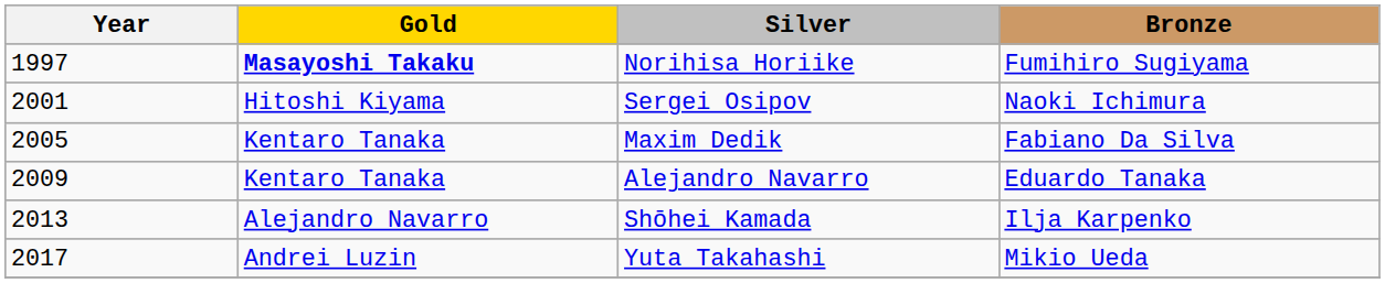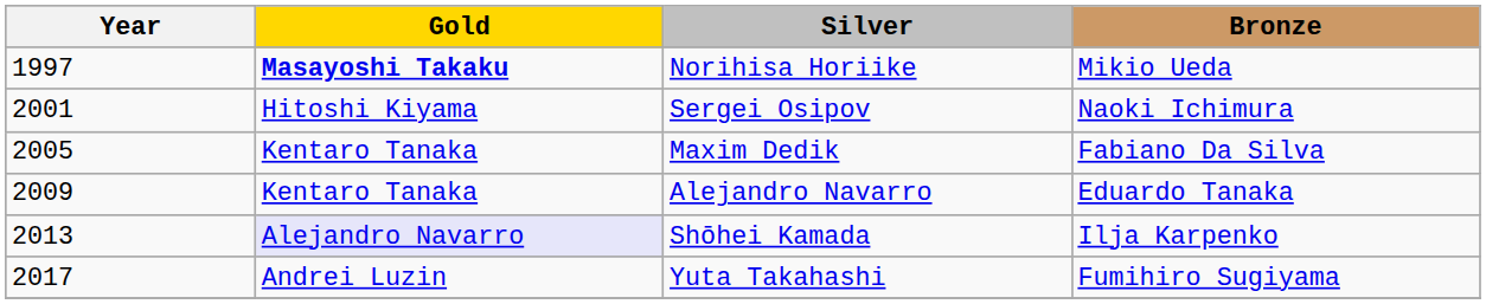 <table class="wikitable">
 <tr align=center>
 <th width="120">Year</th>
 <td width="200" bgcolor="gold"><strong>Gold</strong></td>
 <td width="200" bgcolor="silver"><strong>Silver</strong></td>
 <td width="200" bgcolor="CC9966"><strong>Bronze</strong></td>
 </tr>
 <tr>
 <td>1997</td>
 <td><strong> <a href='#'>Masayoshi Takaku</a></strong></td>
 <td> <a href='#'>Norihisa Horiike</a></td>
-<td> <a href='#'>Fumihiro Sugiyama</a></td>
+<td> <a href='#'>Mikio Ueda</a></td>
 </tr>
 <tr>
 <td>2001</td>
 <td> <a href='#'>Hitoshi Kiyama</a></td>
 <td> <a href='#'>Sergei Osipov</a></td>
 <td> <a href='#'>Naoki Ichimura</a></td>
 </tr>
 <tr>
 <td>2005</td>
 <td> <a href='#'>Kentaro Tanaka</a></td>
 <td> <a href='#'>Maxim Dedik</a></td>
 <td> <a href='#'>Fabiano Da Silva</a></td>
 </tr>
 <tr>
 <td>2009</td>
 <td> <a href='#'>Kentaro Tanaka</a></td>
 <td> <a href='#'>Alejandro Navarro</a></td>
 <td> <a href='#'>Eduardo Tanaka</a></td>
 </tr>
 <tr>
 <td>2013</td>
-<td> <a href='#'>Alejandro Navarro</a></td>
+<td style="background: lavender;"> <a href='#'>Alejandro Navarro</a></td>
 <td> <a href='#'>Shōhei Kamada</a></td>
 <td> <a href='#'>Ilja Karpenko</a></td>
 </tr>
 <tr>
 <td>2017</td>
 <td> <a href='#'>Andrei Luzin</a></td>
 <td> <a href='#'>Yuta Takahashi</a></td>
-<td> <a href='#'>Mikio Ueda</a></td>
+<td> <a href='#'>Fumihiro Sugiyama</a></td>
 </tr>
 <tr>
 </tr>
 </table>
